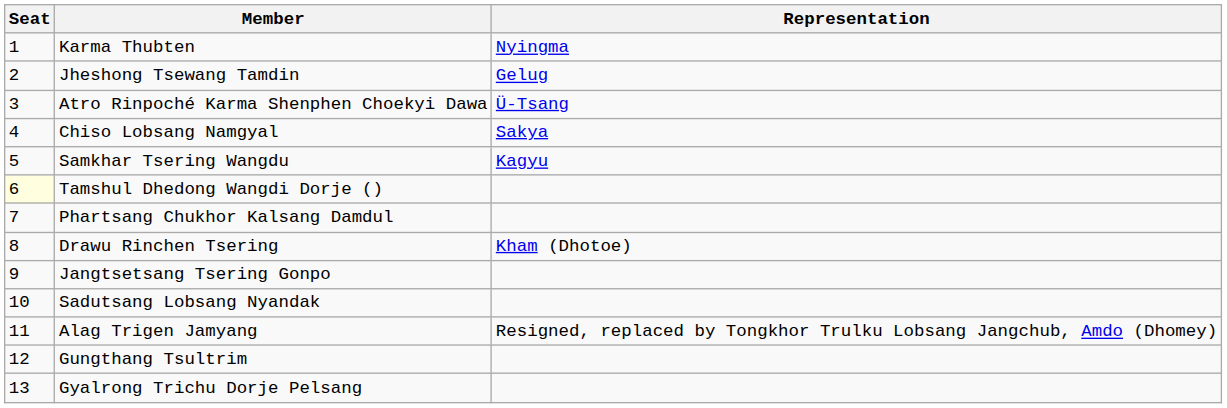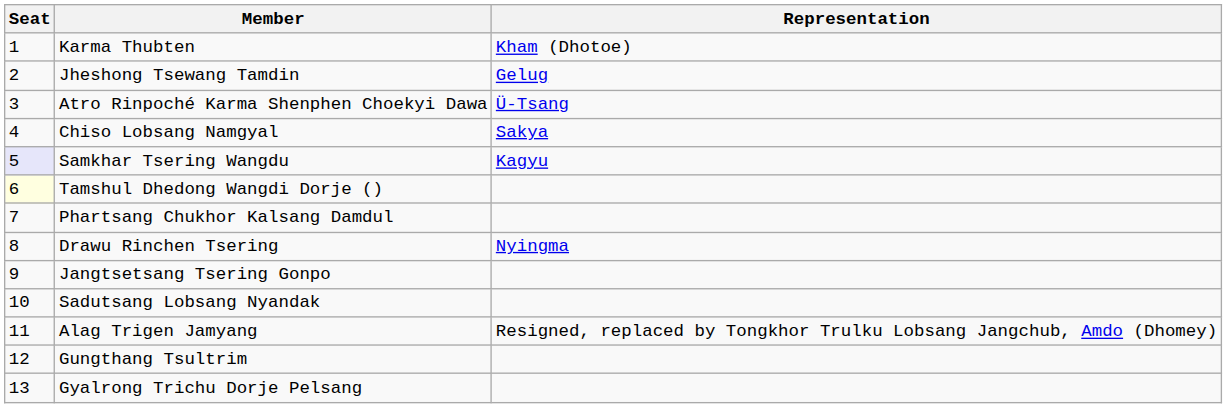 <table class="wikitable">
 <tr>
 <th>Seat</th>
 <th>Member</th>
 <th>Representation</th>
 </tr>
 <tr>
 <td>1</td>
 <td>Karma Thubten</td>
-<td><a href='#'>Nyingma</a></td>
+<td><a href='#'>Kham</a> (Dhotoe)</td>
 </tr>
 <tr>
 <td>2</td>
 <td>Jheshong Tsewang Tamdin</td>
 <td><a href='#'>Gelug</a></td>
 </tr>
 <tr>
 <td>3</td>
 <td>Atro Rinpoché Karma Shenphen Choekyi Dawa</td>
 <td><a href='#'>Ü-Tsang</a></td>
 </tr>
 <tr>
 <td>4</td>
 <td>Chiso Lobsang Namgyal</td>
 <td><a href='#'>Sakya</a></td>
 </tr>
 <tr>
-<td>5</td>
+<td style="background: lavender;">5</td>
 <td>Samkhar Tsering Wangdu</td>
 <td><a href='#'>Kagyu</a></td>
 </tr>
 <tr>
 <td style="background: lightyellow;">6</td>
 <td>Tamshul Dhedong Wangdi Dorje ()</td>
 <td></td>
 </tr>
 <tr>
 <td>7</td>
 <td>Phartsang Chukhor Kalsang Damdul</td>
 <td></td>
 </tr>
 <tr>
 <td>8</td>
 <td>Drawu Rinchen Tsering</td>
-<td><a href='#'>Kham</a> (Dhotoe)</td>
+<td><a href='#'>Nyingma</a></td>
 </tr>
 <tr>
 <td>9</td>
 <td>Jangtsetsang Tsering Gonpo</td>
 <td></td>
 </tr>
 <tr>
 <td>10</td>
 <td>Sadutsang Lobsang Nyandak</td>
 <td></td>
 </tr>
 <tr>
 <td>11</td>
 <td>Alag Trigen Jamyang</td>
 <td>Resigned, replaced by Tongkhor Trulku Lobsang Jangchub, <a href='#'>Amdo</a> (Dhomey)</td>
 </tr>
 <tr>
 <td>12</td>
 <td>Gungthang Tsultrim</td>
 <td></td>
 </tr>
 <tr>
 <td>13</td>
 <td>Gyalrong Trichu Dorje Pelsang</td>
 <td></td>
 </tr>
 </table>
